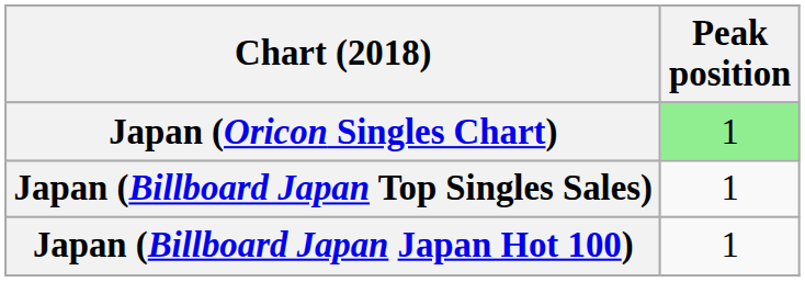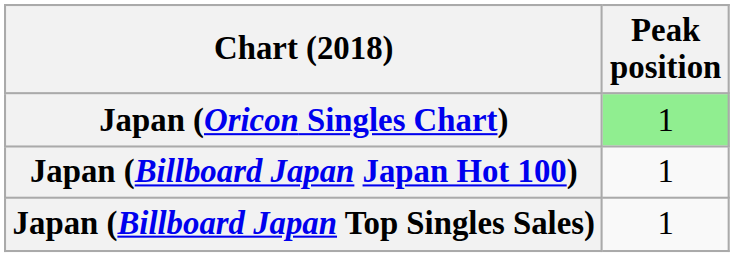 <table class="wikitable plainrowheaders sortable" style="text-align:center">
 <tr>
 <th scope="col">Chart (2018)</th>
 <th scope="col">Peak<br>position</th>
 </tr>
 <tr>
 <th scope="row">Japan (<a href='#'><em>Oricon</em> Singles Chart</a>)</th>
 <td style="background: lightgreen;">1</td>
 </tr>
 <tr>
+<th scope="row">Japan (<em><a href='#'>Billboard Japan</a></em> <a href='#'>Japan Hot 100</a>)</th>
+<td>1</td>
+</tr>
+<tr>
 <th scope="row">Japan (<em><a href='#'>Billboard Japan</a></em> Top Singles Sales)</th>
 <td>1</td>
 </tr>
-<tr>
-<th scope="row">Japan (<em><a href='#'>Billboard Japan</a></em> <a href='#'>Japan Hot 100</a>)</th>
-<td>1</td>
-</tr>
 </table>
